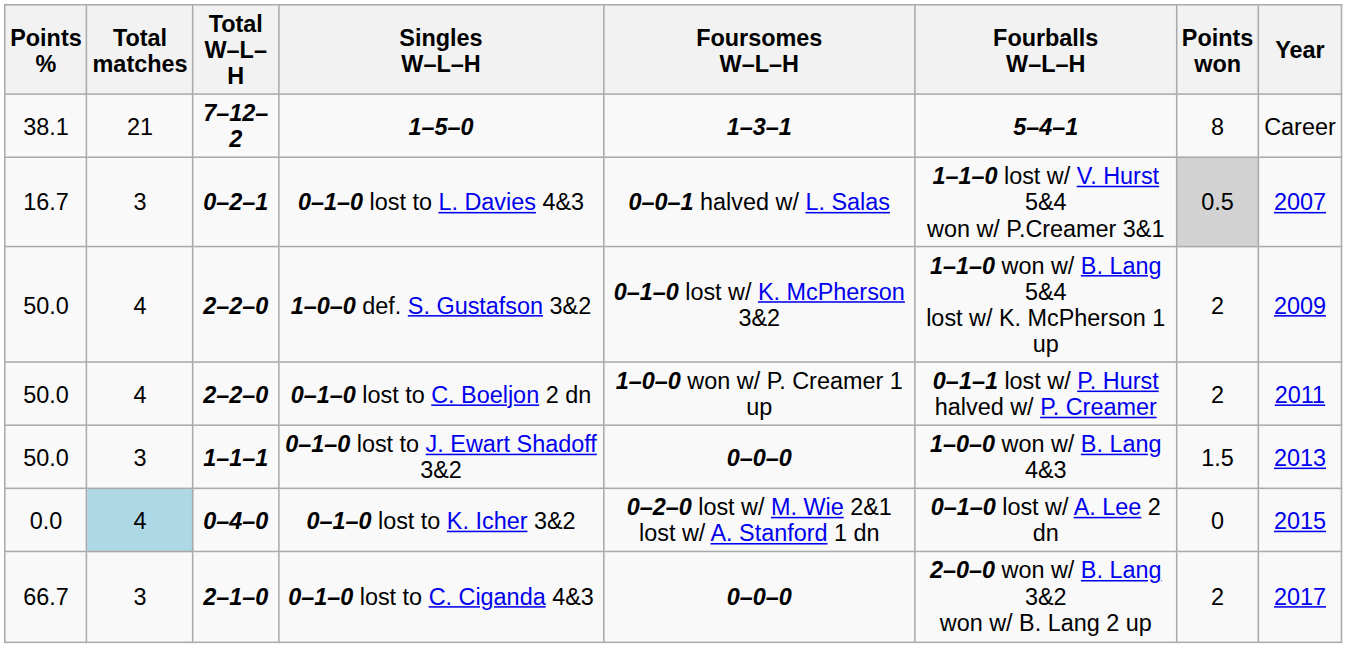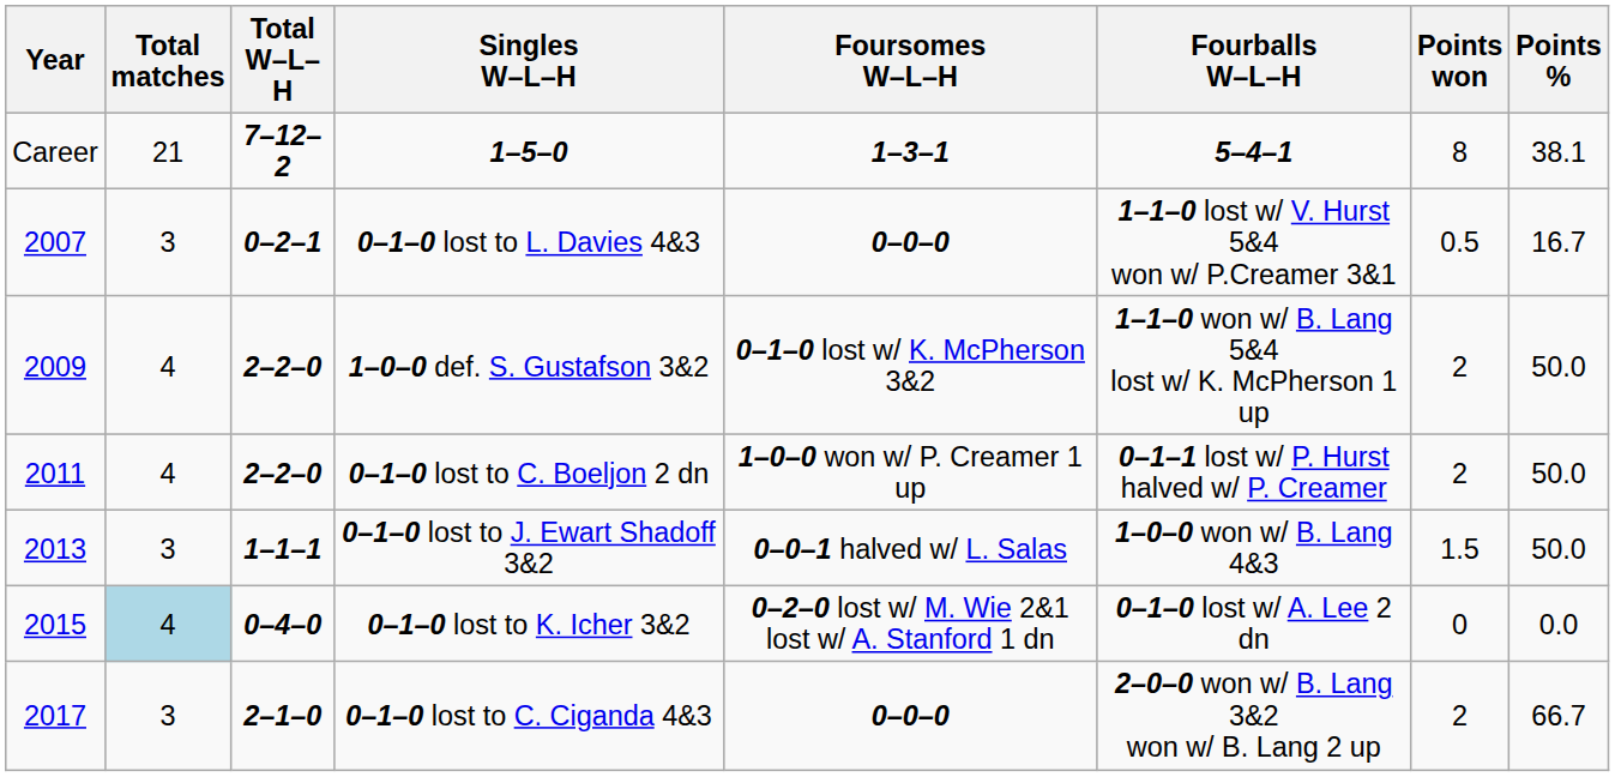 <table class="wikitable" style="text-align:center; font-size: 95%;">
 <tr>
-<th>Points<br>%</th>
+<th>Year</th>
 <th>Total<br>matches</th>
 <th>Total<br>W–L–H</th>
 <th>Singles<br>W–L–H</th>
 <th>Foursomes<br>W–L–H</th>
 <th>Fourballs<br>W–L–H</th>
 <th>Points<br>won</th>
-<th>Year</th>
+<th>Points<br>%</th>
 </tr>
 <tr>
-<td>38.1</td>
+<td>Career</td>
 <td>21</td>
 <td><strong><em>7–12–2</em></strong></td>
 <td><strong><em>1–5–0</em></strong></td>
 <td><strong><em>1–3–1</em></strong></td>
 <td><strong><em>5–4–1</em></strong></td>
 <td>8</td>
-<td>Career</td>
+<td>38.1</td>
 </tr>
 <tr>
-<td>16.7</td>
+<td><a href='#'>2007</a></td>
 <td>3</td>
 <td><strong><em>0–2–1</em></strong></td>
 <td><strong><em>0–1–0</em></strong> lost to <a href='#'>L. Davies</a> 4&3</td>
-<td><strong><em>0–0–1</em></strong> halved w/ <a href='#'>L. Salas</a></td>
+<td><strong><em>0–0–0</em></strong></td>
 <td><strong><em>1–1–0</em></strong> lost w/ <a href='#'>V. Hurst</a> 5&4<br>won w/ P.Creamer 3&1</td>
-<td style="background: lightgrey;">0.5</td>
-<td><a href='#'>2007</a></td>
+<td>0.5</td>
+<td>16.7</td>
 </tr>
 <tr>
-<td>50.0</td>
+<td><a href='#'>2009</a></td>
 <td>4</td>
 <td><strong><em>2–2–0</em></strong></td>
 <td><strong><em>1–0–0</em></strong> def. <a href='#'>S. Gustafson</a> 3&2</td>
 <td><strong><em>0–1–0</em></strong> lost w/ <a href='#'>K. McPherson</a> 3&2</td>
 <td><strong><em>1–1–0</em></strong> won w/ <a href='#'>B. Lang</a> 5&4<br>lost w/ K. McPherson 1 up</td>
 <td>2</td>
-<td><a href='#'>2009</a></td>
+<td>50.0</td>
 </tr>
 <tr>
-<td>50.0</td>
+<td><a href='#'>2011</a></td>
 <td>4</td>
 <td><strong><em>2–2–0</em></strong></td>
 <td><strong><em>0–1–0</em></strong> lost to <a href='#'>C. Boeljon</a> 2 dn</td>
 <td><strong><em>1–0–0</em></strong> won w/ P. Creamer 1 up</td>
 <td><strong><em>0–1–1</em></strong> lost w/ <a href='#'>P. Hurst</a><br>halved w/ <a href='#'>P. Creamer</a></td>
 <td>2</td>
-<td><a href='#'>2011</a></td>
+<td>50.0</td>
 </tr>
 <tr>
-<td>50.0</td>
+<td><a href='#'>2013</a></td>
 <td>3</td>
 <td><strong><em>1–1–1</em></strong></td>
 <td><strong><em>0–1–0</em></strong> lost to <a href='#'>J. Ewart Shadoff</a> 3&2</td>
-<td><strong><em>0–0–0</em></strong></td>
+<td><strong><em>0–0–1</em></strong> halved w/ <a href='#'>L. Salas</a></td>
 <td><strong><em>1–0–0</em></strong> won w/ <a href='#'>B. Lang</a> 4&3</td>
 <td>1.5</td>
-<td><a href='#'>2013</a></td>
+<td>50.0</td>
 </tr>
 <tr>
-<td>0.0</td>
+<td><a href='#'>2015</a></td>
 <td style="background: lightblue;">4</td>
 <td><strong><em>0–4–0</em></strong></td>
 <td><strong><em>0–1–0</em></strong> lost to <a href='#'>K. Icher</a> 3&2</td>
 <td><strong><em>0–2–0</em></strong> lost w/ <a href='#'>M. Wie</a> 2&1<br> lost w/ <a href='#'>A. Stanford</a> 1 dn</td>
 <td><strong><em>0–1–0</em></strong> lost w/ <a href='#'>A. Lee</a> 2 dn</td>
 <td>0</td>
-<td><a href='#'>2015</a></td>
+<td>0.0</td>
 </tr>
 <tr>
-<td>66.7</td>
+<td><a href='#'>2017</a></td>
 <td>3</td>
 <td><strong><em>2–1–0</em></strong></td>
 <td><strong><em>0–1–0</em></strong> lost to <a href='#'>C. Ciganda</a> 4&3</td>
 <td><strong><em>0–0–0</em></strong></td>
 <td><strong><em>2–0–0</em></strong> won w/ <a href='#'>B. Lang</a> 3&2<br>won w/ B. Lang 2 up</td>
 <td>2</td>
-<td><a href='#'>2017</a></td>
+<td>66.7</td>
 </tr>
 </table>
